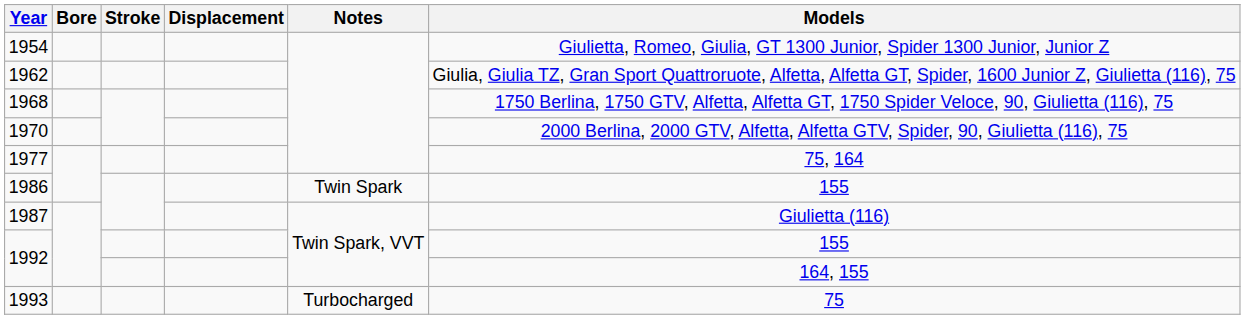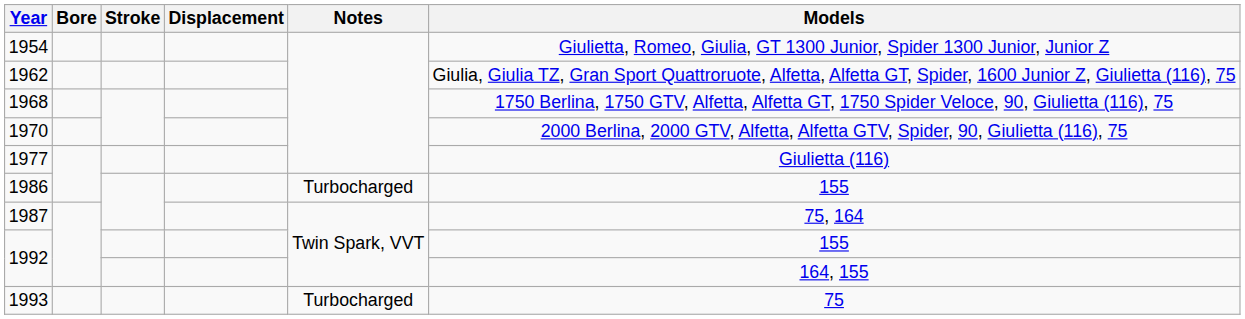 <table class="wikitable" style="text-align: center;">
 <tr>
 <th><a href='#'>Year</a></th>
 <th>Bore</th>
 <th>Stroke</th>
 <th>Displacement</th>
 <th>Notes</th>
 <th>Models</th>
 </tr>
 <tr>
 <td>1954</td>
 <td></td>
 <td></td>
 <td></td>
 <td rowspan="5"></td>
 <td><a href='#'>Giulietta</a>, <a href='#'>Romeo</a>, <a href='#'>Giulia</a>, <a href='#'>GT 1300 Junior</a>, <a href='#'>Spider 1300 Junior</a>, <a href='#'>Junior Z</a></td>
 </tr>
 <tr>
 <td>1962</td>
 <td></td>
 <td></td>
 <td></td>
 <td>Giulia, <a href='#'>Giulia TZ</a>, <a href='#'>Gran Sport Quattroruote</a>, <a href='#'>Alfetta</a>, <a href='#'>Alfetta GT</a>, <a href='#'>Spider</a>, <a href='#'>1600 Junior Z</a>, <a href='#'>Giulietta (116)</a>, <a href='#'>75</a></td>
 </tr>
 <tr>
 <td>1968</td>
 <td></td>
 <td rowspan="2"></td>
 <td></td>
 <td><a href='#'>1750 Berlina</a>, <a href='#'>1750 GTV</a>, <a href='#'>Alfetta</a>, <a href='#'>Alfetta GT</a>, <a href='#'>1750 Spider Veloce</a>, <a href='#'>90</a>, <a href='#'>Giulietta (116)</a>, <a href='#'>75</a></td>
 </tr>
 <tr>
 <td>1970</td>
 <td></td>
 <td></td>
 <td><a href='#'>2000 Berlina</a>, <a href='#'>2000 GTV</a>, <a href='#'>Alfetta</a>, <a href='#'>Alfetta GTV</a>, <a href='#'>Spider</a>, <a href='#'>90</a>, <a href='#'>Giulietta (116)</a>, <a href='#'>75</a></td>
 </tr>
 <tr>
 <td>1977</td>
 <td rowspan="2"></td>
 <td></td>
 <td></td>
-<td><a href='#'>75</a>, <a href='#'>164</a></td>
+<td><a href='#'>Giulietta (116)</a></td>
 </tr>
 <tr>
 <td>1986</td>
 <td rowspan="2"></td>
 <td></td>
-<td>Twin Spark</td>
+<td>Turbocharged</td>
 <td><a href='#'>155</a></td>
 </tr>
 <tr>
 <td>1987</td>
 <td rowspan="3"></td>
 <td></td>
 <td rowspan="3">Twin Spark, VVT</td>
-<td><a href='#'>Giulietta (116)</a></td>
+<td><a href='#'>75</a>, <a href='#'>164</a></td>
 </tr>
 <tr>
 <td rowspan="2">1992</td>
 <td></td>
 <td></td>
 <td><a href='#'>155</a></td>
 </tr>
 <tr>
 <td></td>
 <td></td>
 <td><a href='#'>164</a>, <a href='#'>155</a></td>
 </tr>
 <tr>
 <td>1993</td>
 <td></td>
 <td></td>
 <td></td>
 <td>Turbocharged</td>
 <td><a href='#'>75</a></td>
 </tr>
 </table>
